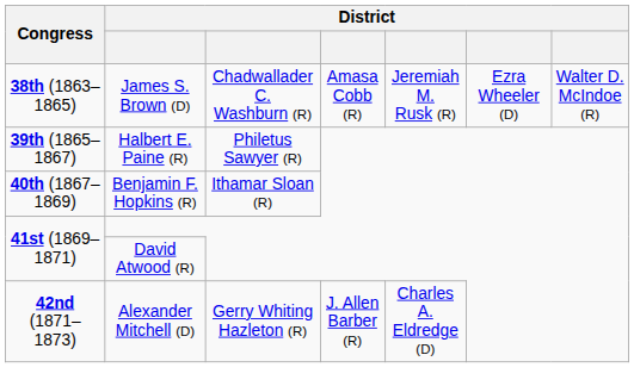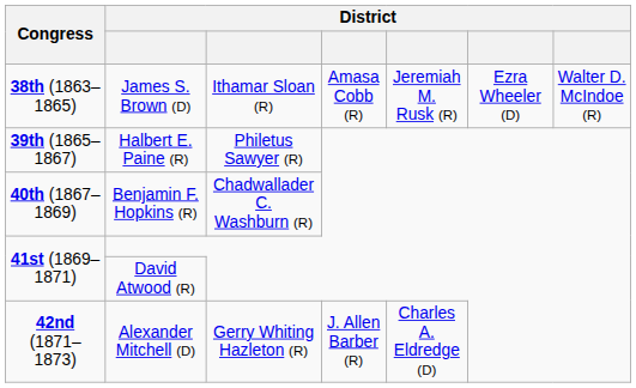 <table class=wikitable style="text-align:center">
 <tr>
 <th rowspan="2">Congress</th>
 <th colspan=6>District</th>
 </tr>
 <tr style="height:2em">
 <th></th>
 <th></th>
 <th></th>
 <th></th>
 <th></th>
 <th></th>
 </tr>
 <tr style="height:2.5em">
 <td><strong><a href='#'>38th</a></strong> (1863–1865)</td>
 <td><a href='#'>James S. Brown</a> <small>(D)</small></td>
-<td><a href='#'>Chadwallader C.<br>Washburn</a> <small>(R)</small></td>
+<td><a href='#'>Ithamar Sloan</a> <small>(R)</small></td>
 <td><a href='#'>Amasa<br>Cobb</a> <small>(R)</small></td>
 <td><a href='#'>Jeremiah M.<br>Rusk</a> <small>(R)</small></td>
 <td><a href='#'>Ezra Wheeler</a> <small>(D)</small></td>
 <td><a href='#'>Walter D.<br>McIndoe</a> <small>(R)</small></td>
 </tr>
 <tr style="height:2.5em">
 <td><strong><a href='#'>39th</a></strong> (1865–1867)</td>
 <td><a href='#'>Halbert E.<br>Paine</a> <small>(R)</small></td>
 <td><a href='#'>Philetus<br>Sawyer</a> <small>(R)</small></td>
 </tr>
 <tr style="height:2.5em">
 <td><strong><a href='#'>40th</a></strong> (1867–1869)</td>
 <td><a href='#'>Benjamin F.<br>Hopkins</a> <small>(R)</small></td>
-<td><a href='#'>Ithamar Sloan</a> <small>(R)</small></td>
+<td><a href='#'>Chadwallader C.<br>Washburn</a> <small>(R)</small></td>
 </tr>
 <tr style="height:1.25em">
 <td rowspan=2><strong><a href='#'>41st</a></strong> (1869–1871)</td>
 </tr>
 <tr style="height:2em">
 <td><a href='#'>David Atwood</a> <small>(R)</small></td>
 </tr>
 <tr style="height:2.5em">
 <td><strong><a href='#'>42nd</a></strong> (1871–1873)</td>
 <td><a href='#'>Alexander<br>Mitchell</a> <small>(D)</small></td>
 <td><a href='#'>Gerry Whiting<br>Hazleton</a> <small>(R)</small></td>
 <td><a href='#'>J. Allen<br>Barber</a> <small>(R)</small></td>
 <td><a href='#'>Charles A.<br>Eldredge</a> <small>(D)</small></td>
 </tr>
 </table>
